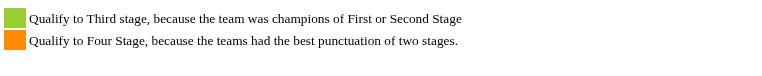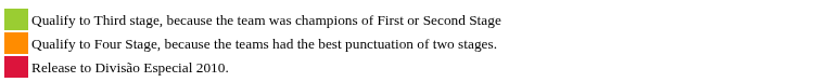 <table width=60%>
 <tr>
 <td style="width: 20px;"></td>
 <td bgcolor=#ffffff></td>
 </tr>
 <tr>
 <td bgcolor=#9ACD32></td>
 <td bgcolor=#ffffff><small> Qualify to Third stage, because the team was champions of First or Second Stage</small></td>
 </tr>
 <tr>
 <td bgcolor=#FF8C00></td>
 <td bgcolor=#ffffff><small> Qualify to Four Stage, because the teams had the best punctuation of two stages. </small></td>
 </tr>
+<tr>
+<td bgcolor=#DC143C></td>
+<td bgcolor=#ffffff><small>Release to Divisão Especial 2010.</small></td>
+</tr>
 </table>
